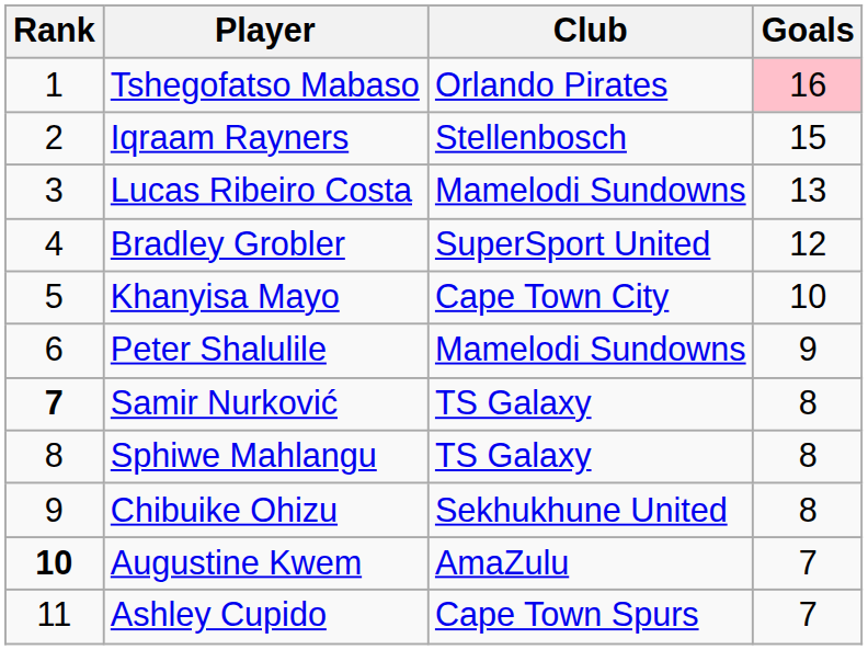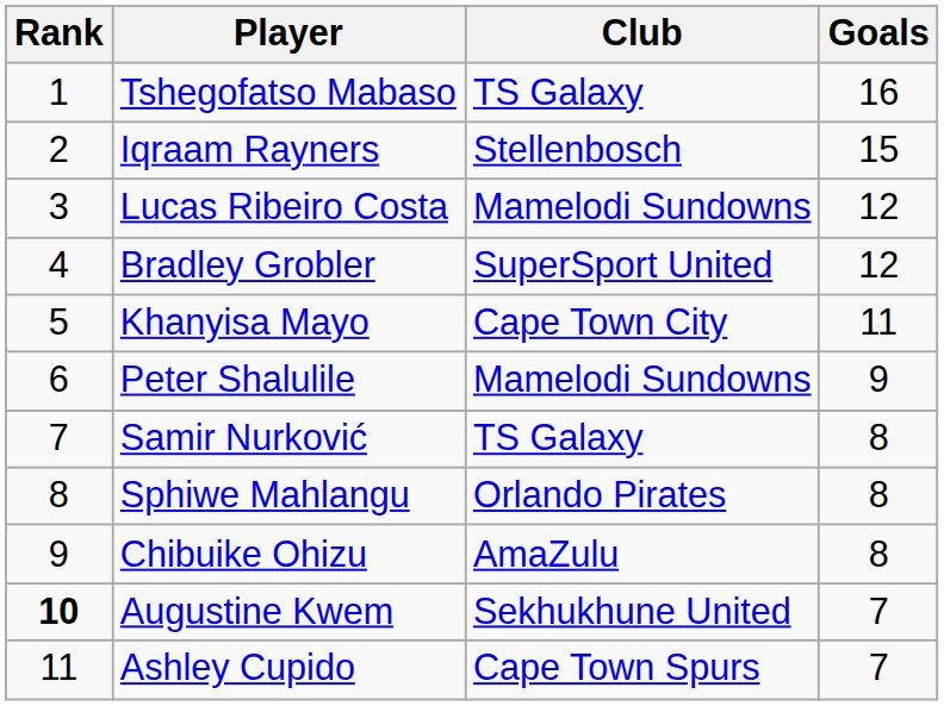 <table class="wikitable" style="text-align:center;">
 <tr>
 <th>Rank</th>
 <th>Player</th>
 <th>Club</th>
 <th>Goals</th>
 </tr>
 <tr>
 <td>1</td>
 <td align="left"> <a href='#'>Tshegofatso Mabaso</a></td>
-<td align="left"><a href='#'>Orlando Pirates</a></td>
-<td style="background: pink;">16</td>
+<td align="left"><a href='#'>TS Galaxy</a></td>
+<td>16</td>
 </tr>
 <tr>
 <td>2</td>
 <td align="left"> <a href='#'>Iqraam Rayners</a></td>
 <td align="left"><a href='#'>Stellenbosch</a></td>
 <td>15</td>
 </tr>
 <tr>
 <td>3</td>
 <td align="left"> <a href='#'>Lucas Ribeiro Costa</a></td>
 <td align="left"><a href='#'>Mamelodi Sundowns</a></td>
-<td>13</td>
+<td>12</td>
 </tr>
 <tr>
 <td>4</td>
 <td align="left"> <a href='#'>Bradley Grobler</a></td>
 <td align="left"><a href='#'>SuperSport United</a></td>
 <td>12</td>
 </tr>
 <tr>
 <td>5</td>
 <td align="left"> <a href='#'>Khanyisa Mayo</a></td>
 <td align="left"><a href='#'>Cape Town City</a></td>
-<td>10</td>
+<td>11</td>
 </tr>
 <tr>
 <td>6</td>
 <td align="left"> <a href='#'>Peter Shalulile</a></td>
 <td align="left"><a href='#'>Mamelodi Sundowns</a></td>
 <td>9</td>
 </tr>
 <tr>
-<td><strong>7</strong></td>
+<td>7</td>
 <td align="left"> <a href='#'>Samir Nurković</a></td>
 <td align="left"><a href='#'>TS Galaxy</a></td>
 <td>8</td>
 </tr>
 <tr>
 <td>8</td>
 <td align="left"> <a href='#'>Sphiwe Mahlangu</a></td>
-<td align="left"><a href='#'>TS Galaxy</a></td>
+<td align="left"><a href='#'>Orlando Pirates</a></td>
 <td>8</td>
 </tr>
 <tr>
 <td>9</td>
 <td align="left"> <a href='#'>Chibuike Ohizu</a></td>
-<td align="left"><a href='#'>Sekhukhune United</a></td>
+<td align="left"><a href='#'>AmaZulu</a></td>
 <td>8</td>
 </tr>
 <tr>
 <td><strong>10</strong></td>
 <td align="left"> <a href='#'>Augustine Kwem</a></td>
-<td align="left"><a href='#'>AmaZulu</a></td>
+<td align="left"><a href='#'>Sekhukhune United</a></td>
 <td>7</td>
 </tr>
 <tr>
 <td>11</td>
 <td align="left"> <a href='#'>Ashley Cupido</a></td>
 <td align="left"><a href='#'>Cape Town Spurs</a></td>
 <td>7</td>
 </tr>
 </table>
